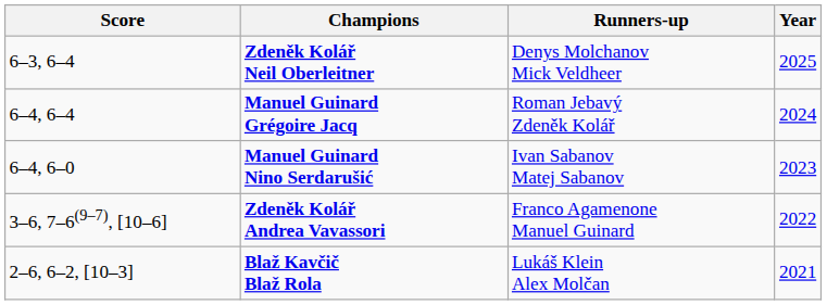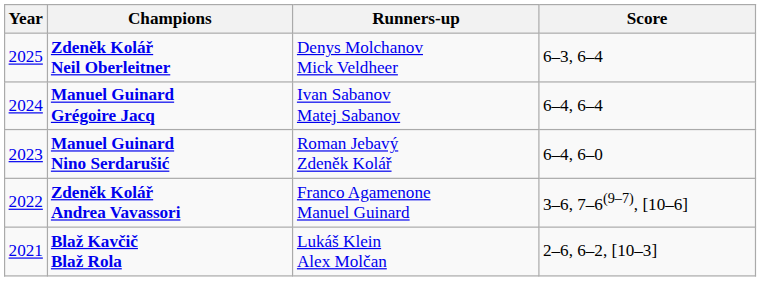 <table class="wikitable" style="font-size:90%">
 <tr>
-<th width="175">Score</th>
+<th>Year</th>
 <th width="200">Champions</th>
 <th width="200">Runners-up</th>
-<th>Year</th>
+<th width="175">Score</th>
 </tr>
 <tr>
-<td>6–3, 6–4</td>
+<td><a href='#'>2025</a></td>
 <td> <strong><a href='#'>Zdeněk Kolář</a></strong><br> <strong><a href='#'>Neil Oberleitner</a></strong></td>
 <td> <a href='#'>Denys Molchanov</a><br> <a href='#'>Mick Veldheer</a></td>
-<td><a href='#'>2025</a></td>
+<td>6–3, 6–4</td>
 </tr>
 <tr>
+<td><a href='#'>2024</a></td>
+<td> <strong><a href='#'>Manuel Guinard</a></strong><br> <strong><a href='#'>Grégoire Jacq</a></strong></td>
+<td> <a href='#'>Ivan Sabanov</a><br> <a href='#'>Matej Sabanov</a></td>
 <td>6–4, 6–4</td>
-<td> <strong><a href='#'>Manuel Guinard</a></strong><br> <strong><a href='#'>Grégoire Jacq</a></strong></td>
-<td> <a href='#'>Roman Jebavý</a><br> <a href='#'>Zdeněk Kolář</a></td>
-<td><a href='#'>2024</a></td>
 </tr>
 <tr>
+<td><a href='#'>2023</a></td>
+<td> <strong><a href='#'>Manuel Guinard</a></strong><br> <strong><a href='#'>Nino Serdarušić</a></strong></td>
+<td> <a href='#'>Roman Jebavý</a><br> <a href='#'>Zdeněk Kolář</a></td>
 <td>6–4, 6–0</td>
-<td> <strong><a href='#'>Manuel Guinard</a></strong><br> <strong><a href='#'>Nino Serdarušić</a></strong></td>
-<td> <a href='#'>Ivan Sabanov</a><br> <a href='#'>Matej Sabanov</a></td>
-<td><a href='#'>2023</a></td>
 </tr>
 <tr>
-<td>3–6, 7–6<sup>(9–7)</sup>, [10–6]</td>
+<td><a href='#'>2022</a></td>
 <td> <strong><a href='#'>Zdeněk Kolář</a></strong><br> <strong><a href='#'>Andrea Vavassori</a></strong></td>
 <td> <a href='#'>Franco Agamenone</a><br> <a href='#'>Manuel Guinard</a></td>
-<td><a href='#'>2022</a></td>
+<td>3–6, 7–6<sup>(9–7)</sup>, [10–6]</td>
 </tr>
 <tr>
-<td>2–6, 6–2, [10–3]</td>
+<td><a href='#'>2021</a></td>
 <td> <strong><a href='#'>Blaž Kavčič</a></strong><br> <strong><a href='#'>Blaž Rola</a></strong></td>
 <td> <a href='#'>Lukáš Klein</a><br> <a href='#'>Alex Molčan</a></td>
-<td><a href='#'>2021</a></td>
+<td>2–6, 6–2, [10–3]</td>
 </tr>
 </table>
